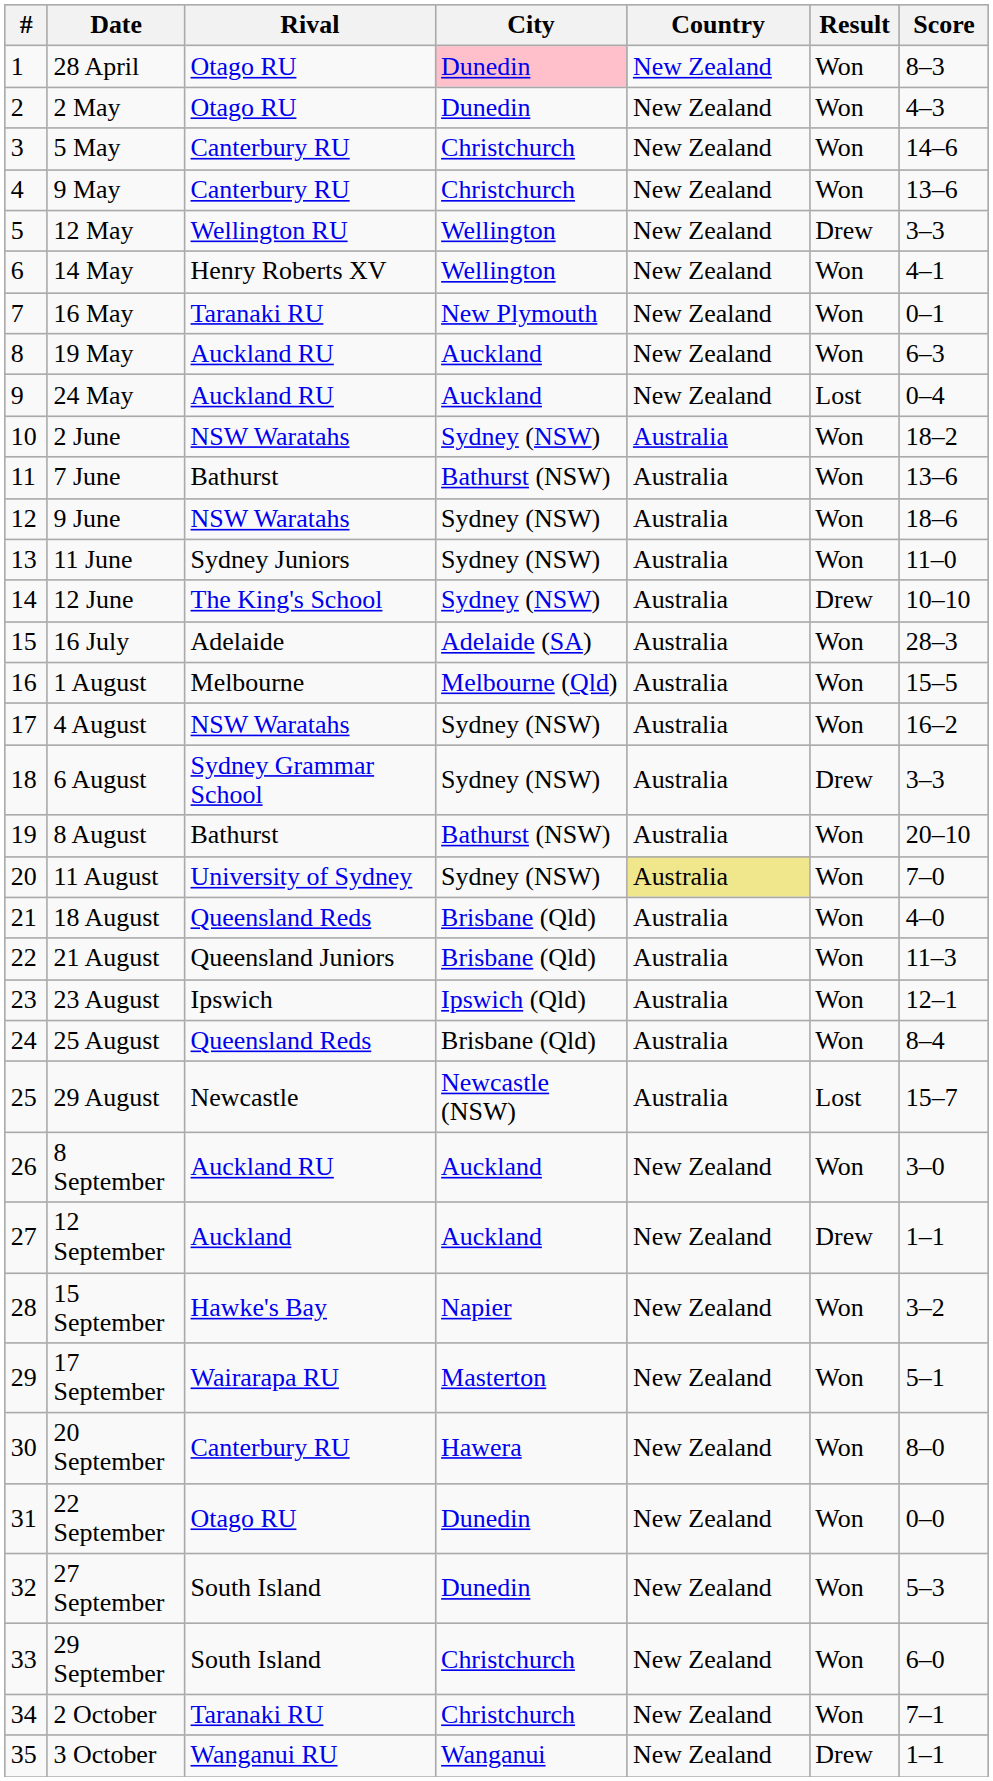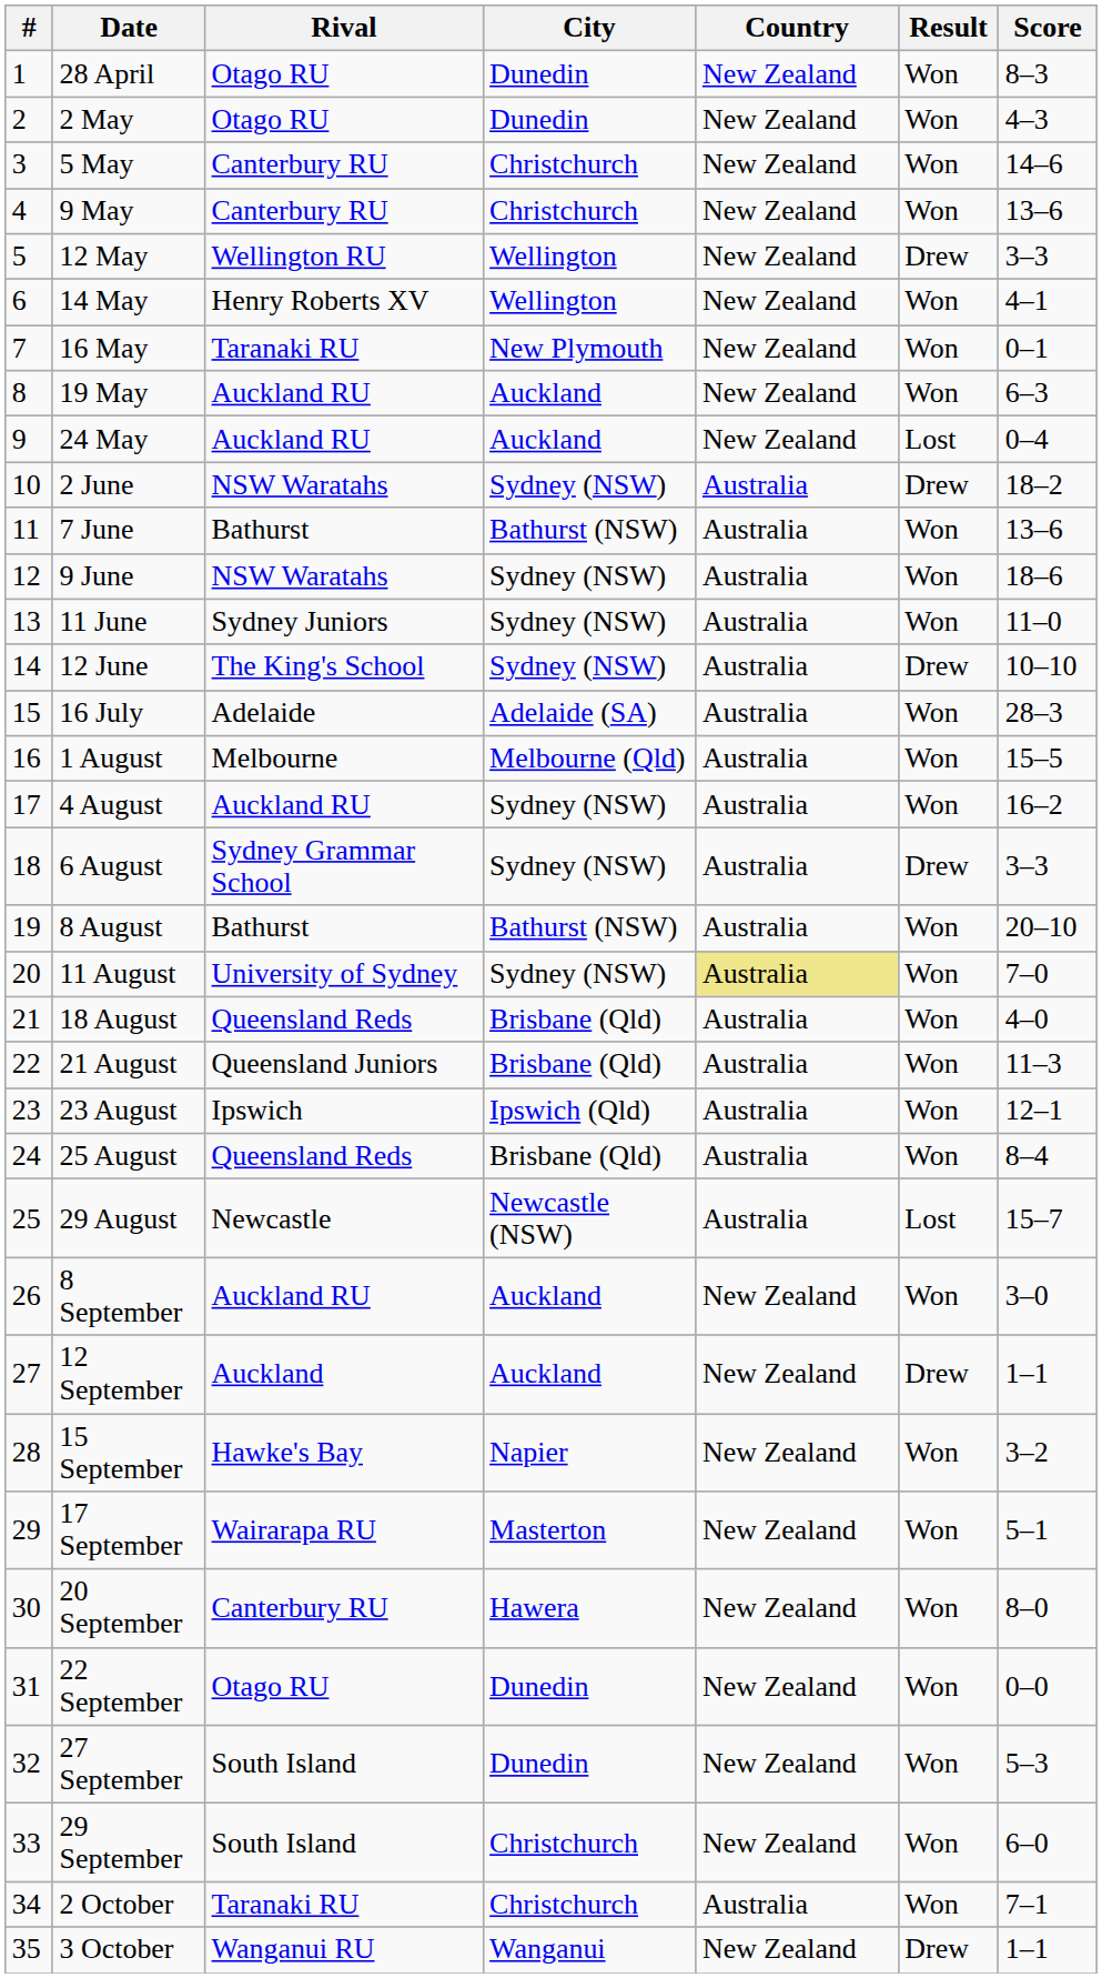 <table class="wikitable sortable" style="text-align:left">
 <tr>
 <th width=20px>#</th>
 <th width=80px>Date</th>
 <th width=170px>Rival</th>
 <th width=120px>City</th>
 <th width=120px>Country</th>
 <th width=50px>Result</th>
 <th width=50px>Score</th>
 </tr>
 <tr>
 <td>1</td>
 <td>28 April</td>
 <td><a href='#'>Otago RU</a></td>
-<td style="background: pink;"><a href='#'>Dunedin</a></td>
+<td><a href='#'>Dunedin</a></td>
 <td><a href='#'>New Zealand</a></td>
 <td>Won</td>
 <td>8–3</td>
 </tr>
 <tr>
 <td>2</td>
 <td>2 May</td>
 <td><a href='#'>Otago RU</a></td>
 <td><a href='#'>Dunedin</a></td>
 <td>New Zealand</td>
 <td>Won</td>
 <td>4–3</td>
 </tr>
 <tr>
 <td>3</td>
 <td>5 May</td>
 <td><a href='#'>Canterbury RU</a></td>
 <td><a href='#'>Christchurch</a></td>
 <td>New Zealand</td>
 <td>Won</td>
 <td>14–6</td>
 </tr>
 <tr>
 <td>4</td>
 <td>9 May</td>
 <td><a href='#'>Canterbury RU</a></td>
 <td><a href='#'>Christchurch</a></td>
 <td>New Zealand</td>
 <td>Won</td>
 <td>13–6</td>
 </tr>
 <tr>
 <td>5</td>
 <td>12 May</td>
 <td><a href='#'>Wellington RU</a></td>
 <td><a href='#'>Wellington</a></td>
 <td>New Zealand</td>
 <td>Drew</td>
 <td>3–3</td>
 </tr>
 <tr>
 <td>6</td>
 <td>14 May</td>
 <td>Henry Roberts XV</td>
 <td><a href='#'>Wellington</a></td>
 <td>New Zealand</td>
 <td>Won</td>
 <td>4–1</td>
 </tr>
 <tr>
 <td>7</td>
 <td>16 May</td>
 <td><a href='#'>Taranaki RU</a></td>
 <td><a href='#'>New Plymouth</a></td>
 <td>New Zealand</td>
 <td>Won</td>
 <td>0–1</td>
 </tr>
 <tr>
 <td>8</td>
 <td>19 May</td>
 <td><a href='#'>Auckland RU</a></td>
 <td><a href='#'>Auckland</a></td>
 <td>New Zealand</td>
 <td>Won</td>
 <td>6–3</td>
 </tr>
 <tr>
 <td>9</td>
 <td>24 May</td>
 <td><a href='#'>Auckland RU</a></td>
 <td><a href='#'>Auckland</a></td>
 <td>New Zealand</td>
 <td>Lost</td>
 <td>0–4</td>
 </tr>
 <tr>
 <td>10</td>
 <td>2 June</td>
 <td><a href='#'>NSW Waratahs</a></td>
 <td><a href='#'>Sydney</a> (<a href='#'>NSW</a>)</td>
 <td><a href='#'>Australia</a></td>
-<td>Won</td>
+<td>Drew</td>
 <td>18–2</td>
 </tr>
 <tr>
 <td>11</td>
 <td>7 June</td>
 <td>Bathurst</td>
 <td><a href='#'>Bathurst</a> (NSW)</td>
 <td>Australia</td>
 <td>Won</td>
 <td>13–6</td>
 </tr>
 <tr>
 <td>12</td>
 <td>9 June</td>
 <td><a href='#'>NSW Waratahs</a></td>
 <td>Sydney (NSW)</td>
 <td>Australia</td>
 <td>Won</td>
 <td>18–6</td>
 </tr>
 <tr>
 <td>13</td>
 <td>11 June</td>
 <td>Sydney Juniors</td>
 <td>Sydney (NSW)</td>
 <td>Australia</td>
 <td>Won</td>
 <td>11–0</td>
 </tr>
 <tr>
 <td>14</td>
 <td>12 June</td>
 <td><a href='#'>The King's School</a></td>
 <td><a href='#'>Sydney</a> (<a href='#'>NSW</a>)</td>
 <td>Australia</td>
 <td>Drew</td>
 <td>10–10</td>
 </tr>
 <tr>
 <td>15</td>
 <td>16 July</td>
 <td>Adelaide</td>
 <td><a href='#'>Adelaide</a> (<a href='#'>SA</a>)</td>
 <td>Australia</td>
 <td>Won</td>
 <td>28–3</td>
 </tr>
 <tr>
 <td>16</td>
 <td>1 August</td>
 <td>Melbourne</td>
 <td><a href='#'>Melbourne</a> (<a href='#'>Qld</a>)</td>
 <td>Australia</td>
 <td>Won</td>
 <td>15–5</td>
 </tr>
 <tr>
 <td>17</td>
 <td>4 August</td>
-<td><a href='#'>NSW Waratahs</a></td>
+<td><a href='#'>Auckland RU</a></td>
 <td>Sydney (NSW)</td>
 <td>Australia</td>
 <td>Won</td>
 <td>16–2</td>
 </tr>
 <tr>
 <td>18</td>
 <td>6 August</td>
 <td><a href='#'>Sydney Grammar School</a></td>
 <td>Sydney (NSW)</td>
 <td>Australia</td>
 <td>Drew</td>
 <td>3–3</td>
 </tr>
 <tr>
 <td>19</td>
 <td>8 August</td>
 <td>Bathurst</td>
 <td><a href='#'>Bathurst</a> (NSW)</td>
 <td>Australia</td>
 <td>Won</td>
 <td>20–10</td>
 </tr>
 <tr>
 <td>20</td>
 <td>11 August</td>
 <td><a href='#'>University of Sydney</a></td>
 <td>Sydney (NSW)</td>
 <td style="background: khaki;">Australia</td>
 <td>Won</td>
 <td>7–0</td>
 </tr>
 <tr>
 <td>21</td>
 <td>18 August</td>
 <td><a href='#'>Queensland Reds</a></td>
 <td><a href='#'>Brisbane</a> (Qld)</td>
 <td>Australia</td>
 <td>Won</td>
 <td>4–0</td>
 </tr>
 <tr>
 <td>22</td>
 <td>21 August</td>
 <td>Queensland Juniors</td>
 <td><a href='#'>Brisbane</a> (Qld)</td>
 <td>Australia</td>
 <td>Won</td>
 <td>11–3</td>
 </tr>
 <tr>
 <td>23</td>
 <td>23 August</td>
 <td>Ipswich</td>
 <td><a href='#'>Ipswich</a> (Qld)</td>
 <td>Australia</td>
 <td>Won</td>
 <td>12–1</td>
 </tr>
 <tr>
 <td>24</td>
 <td>25 August</td>
 <td><a href='#'>Queensland Reds</a></td>
 <td>Brisbane (Qld)</td>
 <td>Australia</td>
 <td>Won</td>
 <td>8–4</td>
 </tr>
 <tr>
 <td>25</td>
 <td>29 August</td>
 <td>Newcastle</td>
 <td><a href='#'>Newcastle</a> (NSW)</td>
 <td>Australia</td>
 <td>Lost</td>
 <td>15–7</td>
 </tr>
 <tr>
 <td>26</td>
 <td>8 September</td>
 <td><a href='#'>Auckland RU</a></td>
 <td><a href='#'>Auckland</a></td>
 <td>New Zealand</td>
 <td>Won</td>
 <td>3–0</td>
 </tr>
 <tr>
 <td>27</td>
 <td>12 September</td>
 <td><a href='#'>Auckland</a></td>
 <td><a href='#'>Auckland</a></td>
 <td>New Zealand</td>
 <td>Drew</td>
 <td>1–1</td>
 </tr>
 <tr>
 <td>28</td>
 <td>15 September</td>
 <td><a href='#'>Hawke's Bay</a></td>
 <td><a href='#'>Napier</a></td>
 <td>New Zealand</td>
 <td>Won</td>
 <td>3–2</td>
 </tr>
 <tr>
 <td>29</td>
 <td>17 September</td>
 <td><a href='#'>Wairarapa RU</a></td>
 <td><a href='#'>Masterton</a></td>
 <td>New Zealand</td>
 <td>Won</td>
 <td>5–1</td>
 </tr>
 <tr>
 <td>30</td>
 <td>20 September</td>
 <td><a href='#'>Canterbury RU</a></td>
 <td><a href='#'>Hawera</a></td>
 <td>New Zealand</td>
 <td>Won</td>
 <td>8–0</td>
 </tr>
 <tr>
 <td>31</td>
 <td>22 September</td>
 <td><a href='#'>Otago RU</a></td>
 <td><a href='#'>Dunedin</a></td>
 <td>New Zealand</td>
 <td>Won</td>
 <td>0–0</td>
 </tr>
 <tr>
 <td>32</td>
 <td>27 September</td>
 <td>South Island</td>
 <td><a href='#'>Dunedin</a></td>
 <td>New Zealand</td>
 <td>Won</td>
 <td>5–3</td>
 </tr>
 <tr>
 <td>33</td>
 <td>29 September</td>
 <td>South Island</td>
 <td><a href='#'>Christchurch</a></td>
 <td>New Zealand</td>
 <td>Won</td>
 <td>6–0</td>
 </tr>
 <tr>
 <td>34</td>
 <td>2 October</td>
 <td><a href='#'>Taranaki RU</a></td>
 <td><a href='#'>Christchurch</a></td>
-<td>New Zealand</td>
+<td>Australia</td>
 <td>Won</td>
 <td>7–1</td>
 </tr>
 <tr>
 <td>35</td>
 <td>3 October</td>
 <td><a href='#'>Wanganui RU</a></td>
 <td><a href='#'>Wanganui</a></td>
 <td>New Zealand</td>
 <td>Drew</td>
 <td>1–1</td>
 </tr>
 </table>
